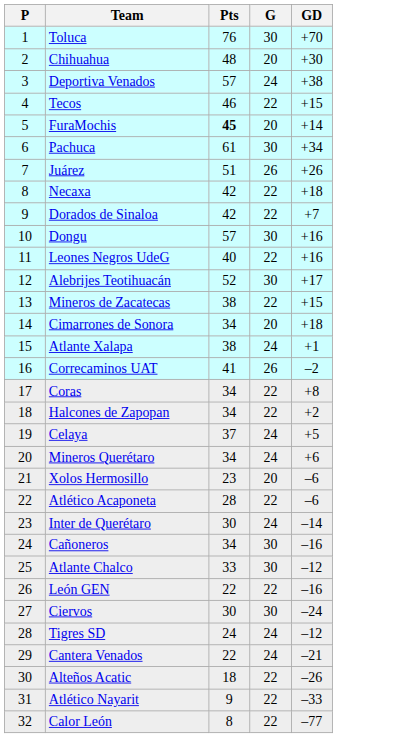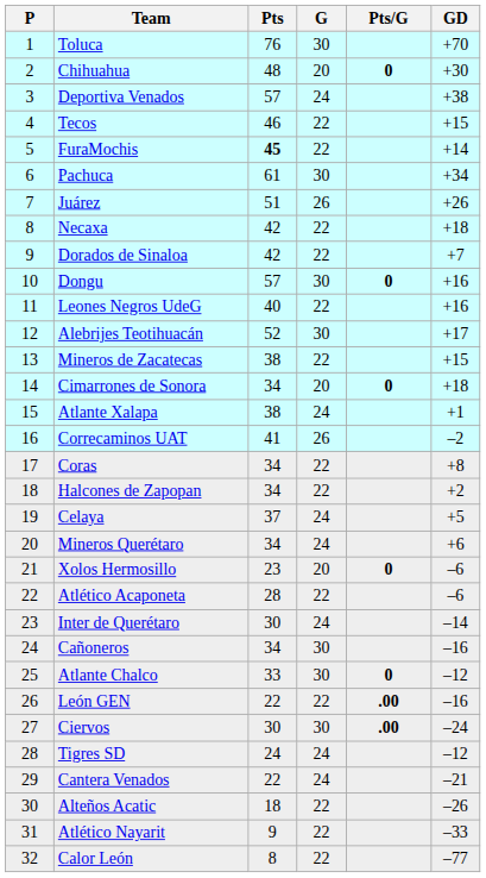 <table class="wikitable" style="text-align: center;">
 <tr>
 <th width=40>P</th>
 <th width=180>Team</th>
 <th width=40>Pts</th>
 <th width=40>G</th>
+<th width=75>Pts/G</th>
 <th width=40>GD</th>
 </tr>
 <tr bgcolor=#CCFFFF>
 <td>1</td>
 <td align=left><a href='#'>Toluca</a></td>
 <td>76</td>
 <td>30</td>
+<td><strong></strong></td>
 <td>+70</td>
 </tr>
 <tr bgcolor=#CCFFFF>
 <td>2</td>
 <td align=left><a href='#'>Chihuahua</a></td>
 <td>48</td>
 <td>20</td>
+<td><strong>0</strong></td>
 <td>+30</td>
 </tr>
 <tr bgcolor=#CCFFFF>
 <td>3</td>
 <td align=left><a href='#'>Deportiva Venados</a></td>
 <td>57</td>
 <td>24</td>
+<td><strong></strong></td>
 <td>+38</td>
 </tr>
 <tr bgcolor=#CCFFFF>
 <td>4</td>
 <td align=left><a href='#'>Tecos</a></td>
 <td>46</td>
 <td>22</td>
+<td><strong></strong></td>
 <td>+15</td>
 </tr>
 <tr bgcolor=#CCFFFF>
 <td>5</td>
 <td align=left><a href='#'>FuraMochis</a></td>
 <td><strong>45</strong></td>
-<td>20</td>
+<td>22</td>
+<td><strong></strong></td>
 <td>+14</td>
 </tr>
 <tr bgcolor=#CCFFFF>
 <td>6</td>
 <td align=left><a href='#'>Pachuca</a></td>
 <td>61</td>
 <td>30</td>
+<td><strong></strong></td>
 <td>+34</td>
 </tr>
 <tr bgcolor=#CCFFFF>
 <td>7</td>
 <td align=left><a href='#'>Juárez</a></td>
 <td>51</td>
 <td>26</td>
+<td><strong></strong></td>
 <td>+26</td>
 </tr>
 <tr bgcolor=#CCFFFF>
 <td>8</td>
 <td align=left><a href='#'>Necaxa</a></td>
 <td>42</td>
 <td>22</td>
+<td><strong></strong></td>
 <td>+18</td>
 </tr>
 <tr bgcolor=#CCFFFF>
 <td>9</td>
 <td align=left><a href='#'>Dorados de Sinaloa</a></td>
 <td>42</td>
 <td>22</td>
+<td><strong></strong></td>
 <td>+7</td>
 </tr>
 <tr bgcolor=#CCFFFF>
 <td>10</td>
 <td align=left><a href='#'>Dongu</a></td>
 <td>57</td>
 <td>30</td>
+<td><strong>0</strong></td>
 <td>+16</td>
 </tr>
 <tr bgcolor=#CCFFFF>
 <td>11</td>
 <td align=left><a href='#'>Leones Negros UdeG</a></td>
 <td>40</td>
 <td>22</td>
+<td><strong></strong></td>
 <td>+16</td>
 </tr>
 <tr bgcolor=#CCFFFF>
 <td>12</td>
 <td align=left><a href='#'>Alebrijes Teotihuacán</a></td>
 <td>52</td>
 <td>30</td>
+<td><strong></strong></td>
 <td>+17</td>
 </tr>
 <tr bgcolor=#CCFFFF>
 <td>13</td>
 <td align=left><a href='#'>Mineros de Zacatecas</a></td>
 <td>38</td>
 <td>22</td>
+<td><strong></strong></td>
 <td>+15</td>
 </tr>
 <tr bgcolor=#CCFFFF>
 <td>14</td>
 <td align=left><a href='#'>Cimarrones de Sonora</a></td>
 <td>34</td>
 <td>20</td>
+<td><strong>0</strong></td>
 <td>+18</td>
 </tr>
 <tr bgcolor=#CCFFFF>
 <td>15</td>
 <td align=left><a href='#'>Atlante Xalapa</a></td>
 <td>38</td>
 <td>24</td>
+<td><strong></strong></td>
 <td>+1</td>
 </tr>
 <tr bgcolor=#CCFFFF>
 <td>16</td>
 <td align=left><a href='#'>Correcaminos UAT</a></td>
 <td>41</td>
 <td>26</td>
+<td><strong></strong></td>
 <td>–2</td>
 </tr>
 <tr bgcolor=#EEEEEE>
 <td>17</td>
 <td align=left><a href='#'>Coras</a></td>
 <td>34</td>
 <td>22</td>
+<td><strong></strong></td>
 <td>+8</td>
 </tr>
 <tr bgcolor=#EEEEEE>
 <td>18</td>
 <td align=left><a href='#'>Halcones de Zapopan</a></td>
 <td>34</td>
 <td>22</td>
+<td><strong></strong></td>
 <td>+2</td>
 </tr>
 <tr bgcolor=#EEEEEE>
 <td>19</td>
 <td align=left><a href='#'>Celaya</a></td>
 <td>37</td>
 <td>24</td>
+<td><strong></strong></td>
 <td>+5</td>
 </tr>
 <tr bgcolor=#EEEEEE>
 <td>20</td>
 <td align=left><a href='#'>Mineros Querétaro</a></td>
 <td>34</td>
 <td>24</td>
+<td><strong></strong></td>
 <td>+6</td>
 </tr>
 <tr bgcolor=#EEEEEE>
 <td>21</td>
 <td align=left><a href='#'>Xolos Hermosillo</a></td>
 <td>23</td>
 <td>20</td>
+<td><strong>0</strong></td>
 <td>–6</td>
 </tr>
 <tr bgcolor=#EEEEEE>
 <td>22</td>
 <td align=left><a href='#'>Atlético Acaponeta</a></td>
 <td>28</td>
 <td>22</td>
+<td><strong></strong></td>
 <td>–6</td>
 </tr>
 <tr bgcolor=#EEEEEE>
 <td>23</td>
 <td align=left><a href='#'>Inter de Querétaro</a></td>
 <td>30</td>
 <td>24</td>
+<td><strong></strong></td>
 <td>–14</td>
 </tr>
 <tr bgcolor=#EEEEEE>
 <td>24</td>
 <td align=left><a href='#'>Cañoneros</a></td>
 <td>34</td>
 <td>30</td>
+<td><strong></strong></td>
 <td>–16</td>
 </tr>
 <tr bgcolor=#EEEEEE>
 <td>25</td>
 <td align=left><a href='#'>Atlante Chalco</a></td>
 <td>33</td>
 <td>30</td>
+<td><strong>0</strong></td>
 <td>–12</td>
 </tr>
 <tr bgcolor=#EEEEEE>
 <td>26</td>
 <td align=left><a href='#'>León GEN</a></td>
 <td>22</td>
 <td>22</td>
+<td><strong>.00</strong></td>
 <td>–16</td>
 </tr>
 <tr bgcolor=#EEEEEE>
 <td>27</td>
 <td align=left><a href='#'>Ciervos</a></td>
 <td>30</td>
 <td>30</td>
+<td><strong>.00</strong></td>
 <td>–24</td>
 </tr>
 <tr bgcolor=#EEEEEE>
 <td>28</td>
 <td align=left><a href='#'>Tigres SD</a></td>
 <td>24</td>
 <td>24</td>
+<td><strong></strong></td>
 <td>–12</td>
 </tr>
 <tr bgcolor=#EEEEEE>
 <td>29</td>
 <td align=left><a href='#'>Cantera Venados</a></td>
 <td>22</td>
 <td>24</td>
+<td><strong></strong></td>
 <td>–21</td>
 </tr>
 <tr bgcolor=#EEEEEE>
 <td>30</td>
 <td align=left><a href='#'>Alteños Acatic</a></td>
 <td>18</td>
 <td>22</td>
+<td><strong></strong></td>
 <td>–26</td>
 </tr>
 <tr bgcolor=#EEEEEE>
 <td>31</td>
 <td align=left><a href='#'>Atlético Nayarit</a></td>
 <td>9</td>
 <td>22</td>
+<td><strong></strong></td>
 <td>–33</td>
 </tr>
 <tr bgcolor=#EEEEEE>
 <td>32</td>
 <td align=left><a href='#'>Calor León</a></td>
 <td>8</td>
 <td>22</td>
+<td><strong></strong></td>
 <td>–77</td>
 </tr>
 </table>
